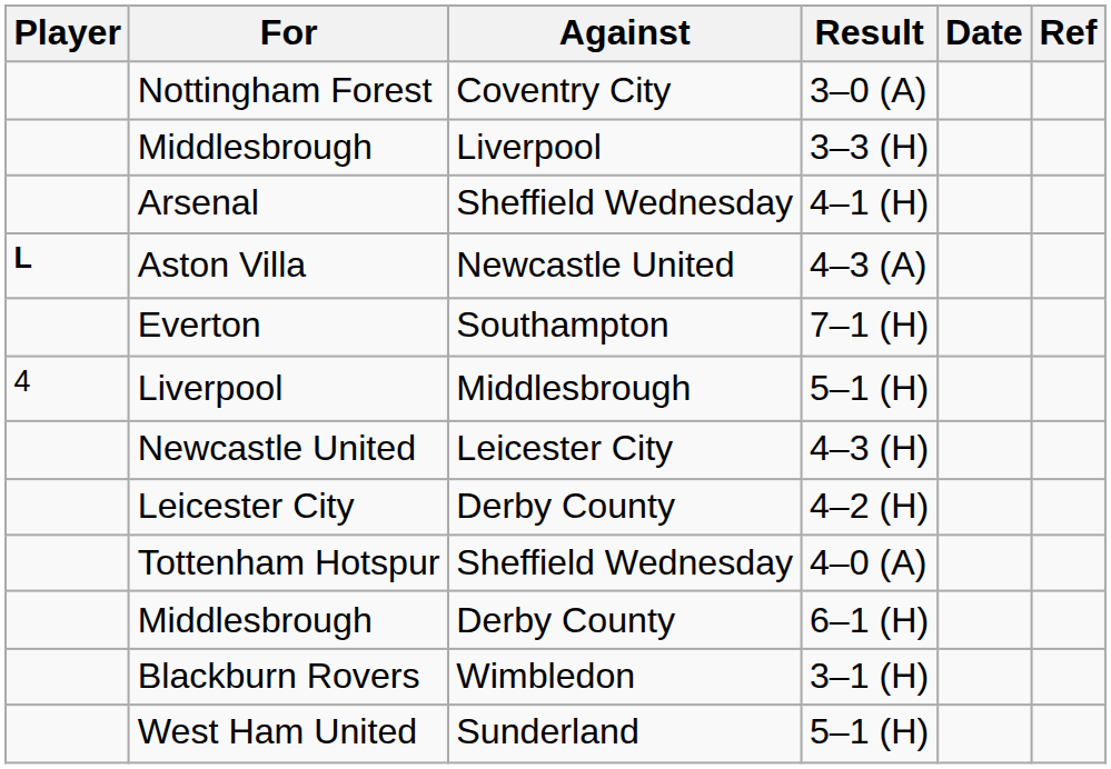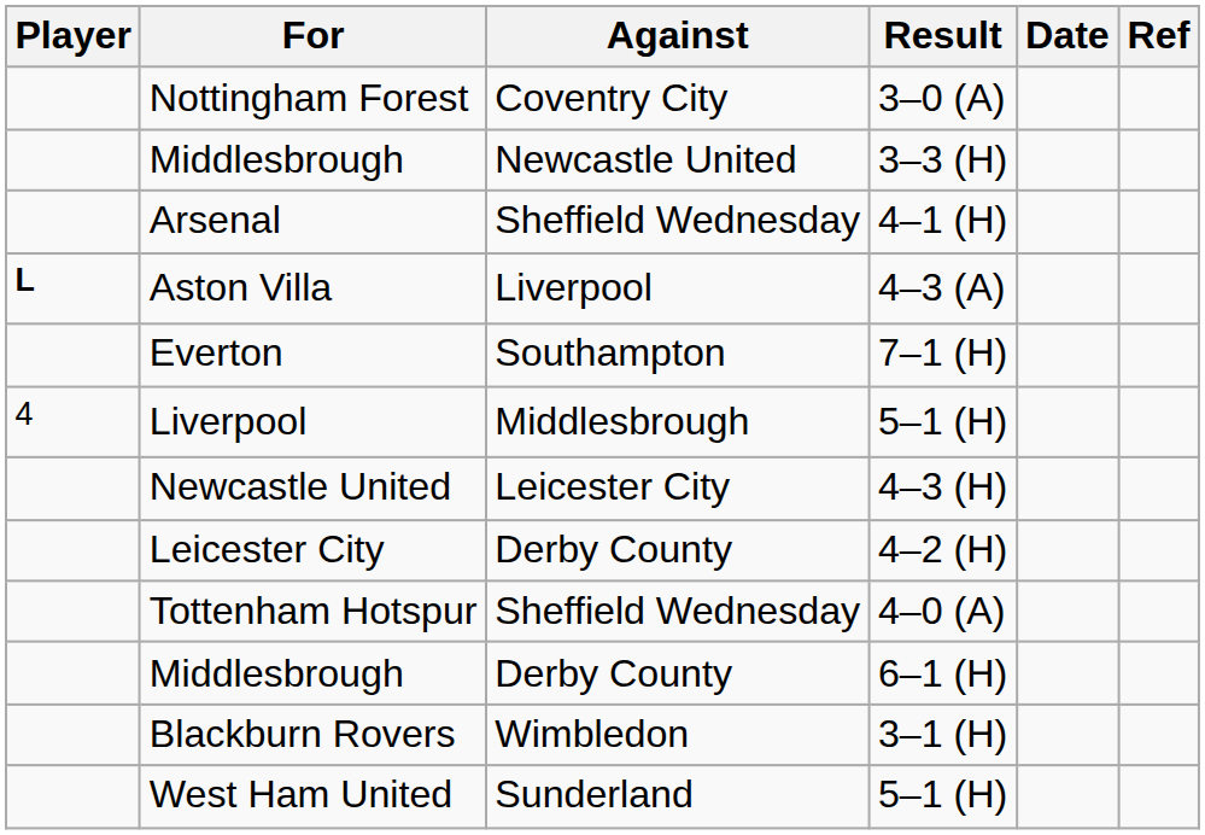 <table class="wikitable">
 <tr>
 <th>Player</th>
 <th>For</th>
 <th>Against</th>
 <th style="text-align:center">Result</th>
 <th>Date</th>
 <th>Ref</th>
 </tr>
 <tr>
 <td> </td>
 <td>Nottingham Forest</td>
 <td>Coventry City</td>
 <td>3–0 (A)</td>
 <td></td>
 <td></td>
 </tr>
 <tr>
 <td> </td>
 <td>Middlesbrough</td>
-<td>Liverpool</td>
+<td>Newcastle United</td>
 <td>3–3 (H)</td>
 <td></td>
 <td></td>
 </tr>
 <tr>
 <td> </td>
 <td>Arsenal</td>
 <td>Sheffield Wednesday</td>
 <td>4–1 (H)</td>
 <td></td>
 <td></td>
 </tr>
 <tr>
 <td><strong> <sup>L</sup></strong></td>
 <td>Aston Villa</td>
-<td>Newcastle United</td>
+<td>Liverpool</td>
 <td>4–3 (A)</td>
 <td></td>
 <td></td>
 </tr>
 <tr>
 <td> </td>
 <td>Everton</td>
 <td>Southampton</td>
 <td>7–1 (H)</td>
 <td></td>
 <td></td>
 </tr>
 <tr>
 <td> <sup>4</sup></td>
 <td>Liverpool</td>
 <td>Middlesbrough</td>
 <td>5–1 (H)</td>
 <td></td>
 <td></td>
 </tr>
 <tr>
 <td> </td>
 <td>Newcastle United</td>
 <td>Leicester City</td>
 <td>4–3 (H)</td>
 <td></td>
 <td></td>
 </tr>
 <tr>
 <td> </td>
 <td>Leicester City</td>
 <td>Derby County</td>
 <td>4–2 (H)</td>
 <td></td>
 <td></td>
 </tr>
 <tr>
 <td> </td>
 <td>Tottenham Hotspur</td>
 <td>Sheffield Wednesday</td>
 <td>4–0 (A)</td>
 <td></td>
 <td></td>
 </tr>
 <tr>
 <td> </td>
 <td>Middlesbrough</td>
 <td>Derby County</td>
 <td>6–1 (H)</td>
 <td></td>
 <td></td>
 </tr>
 <tr>
 <td> </td>
 <td>Blackburn Rovers</td>
 <td>Wimbledon</td>
 <td>3–1 (H)</td>
 <td></td>
 <td></td>
 </tr>
 <tr>
 <td> </td>
 <td>West Ham United</td>
 <td>Sunderland</td>
 <td>5–1 (H)</td>
 <td></td>
 <td></td>
 </tr>
 </table>
